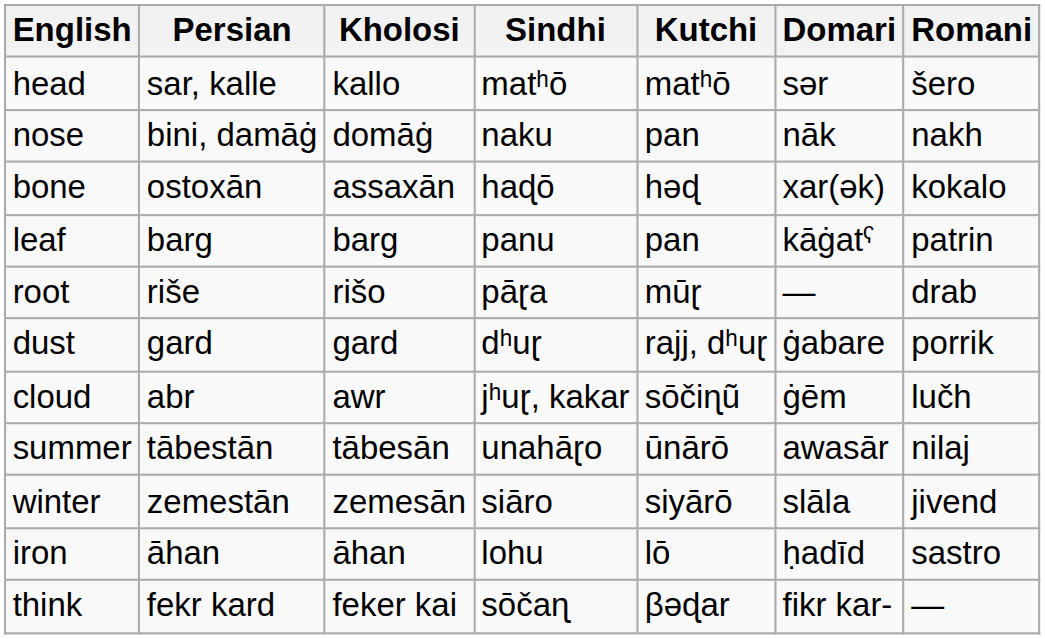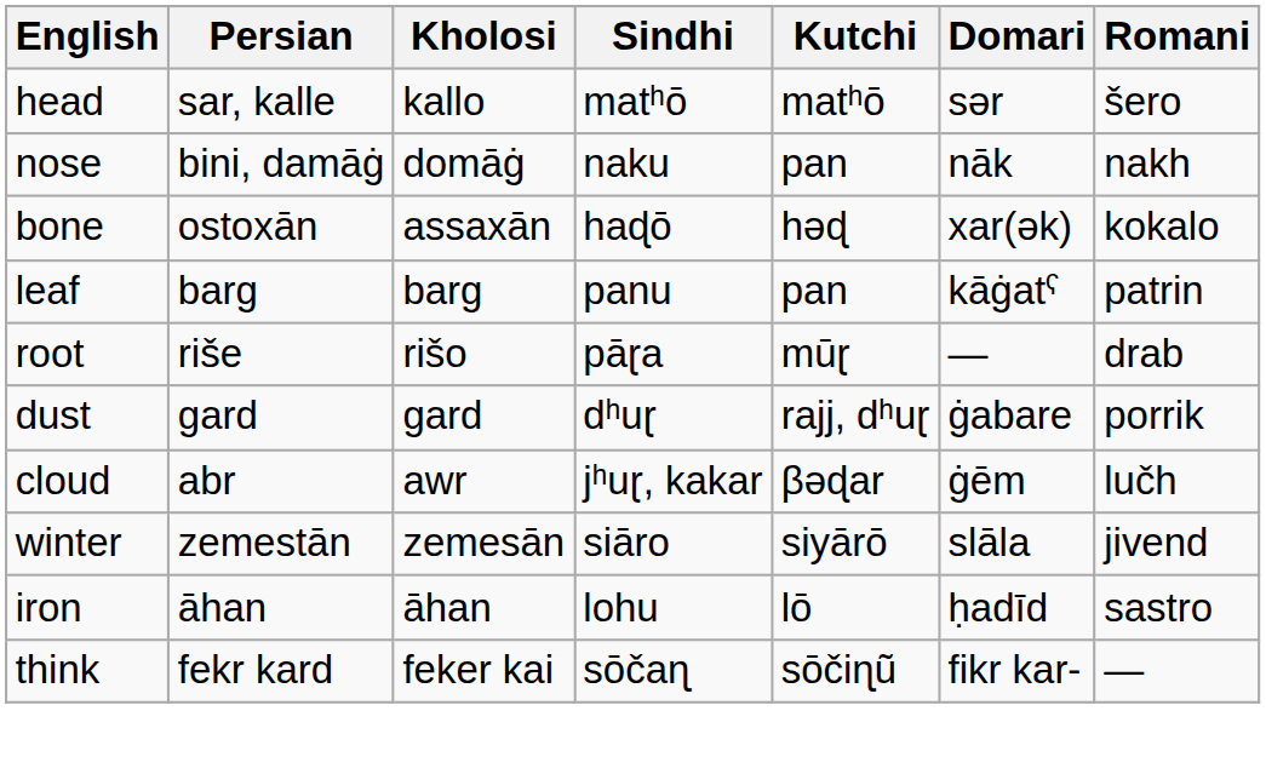 <table class=wikitable>
 <tr>
 <th>English</th>
 <th>Persian</th>
 <th>Kholosi</th>
 <th>Sindhi</th>
 <th>Kutchi</th>
 <th>Domari</th>
 <th>Romani</th>
 </tr>
 <tr>
 <td>head</td>
 <td>sar, kalle</td>
 <td>kallo</td>
 <td>matʰō</td>
 <td>matʰō</td>
 <td>sər</td>
 <td>šero</td>
 </tr>
 <tr>
 <td>nose</td>
 <td>bini, damāġ</td>
 <td>domāġ</td>
 <td>naku</td>
 <td>pan</td>
 <td>nāk</td>
 <td>nakh</td>
 </tr>
 <tr>
 <td>bone</td>
 <td>ostoxān</td>
 <td>assaxān</td>
 <td>haɖō</td>
 <td>həɖ</td>
 <td>xar(ək)</td>
 <td>kokalo</td>
 </tr>
 <tr>
 <td>leaf</td>
 <td>barg</td>
 <td>barg</td>
 <td>panu</td>
 <td>pan</td>
 <td>kāġatˤ</td>
 <td>patrin</td>
 </tr>
 <tr>
 <td>root</td>
 <td>riše</td>
 <td>rišo</td>
 <td>pāɽa</td>
 <td>mūɽ</td>
 <td>—</td>
 <td>drab</td>
 </tr>
 <tr>
 <td>dust</td>
 <td>gard</td>
 <td>gard</td>
 <td>dʰuɽ</td>
 <td>rajj, dʰuɽ</td>
 <td>ġabare</td>
 <td>porrik</td>
 </tr>
 <tr>
 <td>cloud</td>
 <td>abr</td>
 <td>awr</td>
 <td>jʰuɽ, kakar</td>
-<td>sōčiɳũ</td>
+<td>βəɖar</td>
 <td>ġēm</td>
 <td>lučh</td>
-</tr>
-<tr>
-<td>summer</td>
-<td>tābestān</td>
-<td>tābesān</td>
-<td>unahāɽo</td>
-<td>ūnārō</td>
-<td>awasār</td>
-<td>nilaj</td>
 </tr>
 <tr>
 <td>winter</td>
 <td>zemestān</td>
 <td>zemesān</td>
 <td>siāro</td>
 <td>siyārō</td>
 <td>slāla</td>
 <td>jivend</td>
 </tr>
 <tr>
 <td>iron</td>
 <td>āhan</td>
 <td>āhan</td>
 <td>lohu</td>
 <td>lō</td>
 <td>ḥadīd</td>
 <td>sastro</td>
 </tr>
 <tr>
 <td>think</td>
 <td>fekr kard</td>
 <td>feker kai</td>
 <td>sōčaɳ</td>
-<td>βəɖar</td>
+<td>sōčiɳũ</td>
 <td>fikr kar-</td>
 <td>—</td>
 </tr>
 </table>
